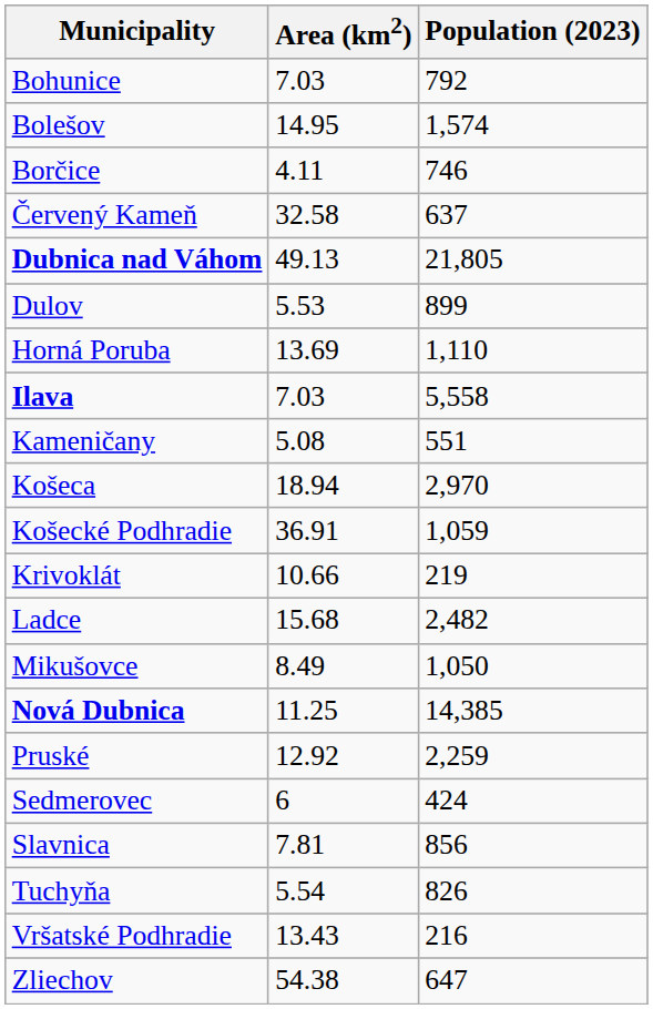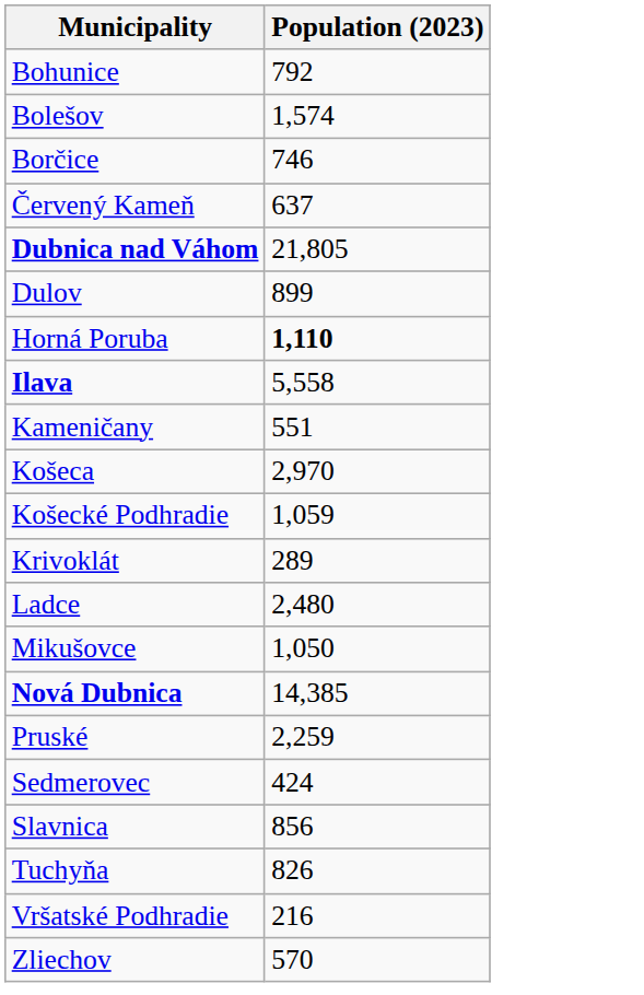 <table class="wikitable sortable">
 <tr>
 <th>Municipality</th>
-<th>Area (km<sup>2</sup>)</th>
 <th>Population (2023)</th>
 </tr>
 <tr>
 <td><a href='#'>Bohunice</a></td>
-<td>7.03</td>
 <td>792</td>
 </tr>
 <tr>
 <td><a href='#'>Bolešov</a></td>
-<td>14.95</td>
 <td>1,574</td>
 </tr>
 <tr>
 <td><a href='#'>Borčice</a></td>
-<td>4.11</td>
 <td>746</td>
 </tr>
 <tr>
 <td><a href='#'>Červený Kameň</a></td>
-<td>32.58</td>
 <td>637</td>
 </tr>
 <tr>
 <td><strong><a href='#'>Dubnica nad Váhom</a></strong></td>
-<td>49.13</td>
 <td>21,805</td>
 </tr>
 <tr>
 <td><a href='#'>Dulov</a></td>
-<td>5.53</td>
 <td>899</td>
 </tr>
 <tr>
 <td><a href='#'>Horná Poruba</a></td>
-<td>13.69</td>
-<td>1,110</td>
+<td><strong>1,110</strong></td>
 </tr>
 <tr>
 <td><strong><a href='#'>Ilava</a></strong></td>
-<td>7.03</td>
 <td>5,558</td>
 </tr>
 <tr>
 <td><a href='#'>Kameničany</a></td>
-<td>5.08</td>
 <td>551</td>
 </tr>
 <tr>
 <td><a href='#'>Košeca</a></td>
-<td>18.94</td>
 <td>2,970</td>
 </tr>
 <tr>
 <td><a href='#'>Košecké Podhradie</a></td>
-<td>36.91</td>
 <td>1,059</td>
 </tr>
 <tr>
 <td><a href='#'>Krivoklát</a></td>
-<td>10.66</td>
-<td>219</td>
+<td>289</td>
 </tr>
 <tr>
 <td><a href='#'>Ladce</a></td>
-<td>15.68</td>
-<td>2,482</td>
+<td>2,480</td>
 </tr>
 <tr>
 <td><a href='#'>Mikušovce</a></td>
-<td>8.49</td>
 <td>1,050</td>
 </tr>
 <tr>
 <td><strong><a href='#'>Nová Dubnica</a></strong></td>
-<td>11.25</td>
 <td>14,385</td>
 </tr>
 <tr>
 <td><a href='#'>Pruské</a></td>
-<td>12.92</td>
 <td>2,259</td>
 </tr>
 <tr>
 <td><a href='#'>Sedmerovec</a></td>
-<td>6</td>
 <td>424</td>
 </tr>
 <tr>
 <td><a href='#'>Slavnica</a></td>
-<td>7.81</td>
 <td>856</td>
 </tr>
 <tr>
 <td><a href='#'>Tuchyňa</a></td>
-<td>5.54</td>
 <td>826</td>
 </tr>
 <tr>
 <td><a href='#'>Vršatské Podhradie</a></td>
-<td>13.43</td>
 <td>216</td>
 </tr>
 <tr>
 <td><a href='#'>Zliechov</a></td>
-<td>54.38</td>
-<td>647</td>
+<td>570</td>
 </tr>
 </table>
